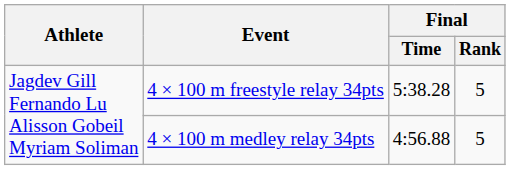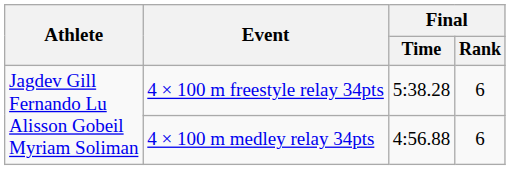 <table class=wikitable style=font-size:90%;text-align:center>
 <tr>
 <th rowspan=2>Athlete</th>
 <th rowspan=2>Event</th>
 <th colspan=2>Final</th>
 </tr>
 <tr style=font-size:95%>
 <th>Time</th>
 <th>Rank</th>
 </tr>
 <tr align=center>
 <td align=left rowspan=2><a href='#'>Jagdev Gill</a><br><a href='#'>Fernando Lu</a><br><a href='#'>Alisson Gobeil</a><br><a href='#'>Myriam Soliman</a></td>
 <td align=left><a href='#'>4 × 100 m freestyle relay 34pts</a></td>
 <td>5:38.28</td>
-<td>5</td>
+<td>6</td>
 </tr>
 <tr align=center>
 <td align=left><a href='#'>4 × 100 m medley relay 34pts</a></td>
 <td>4:56.88</td>
-<td>5</td>
+<td>6</td>
 </tr>
 </table>
